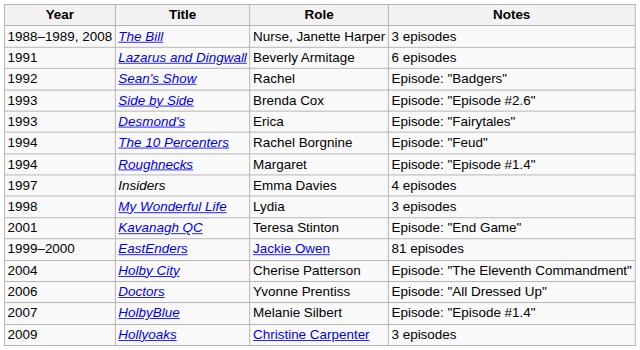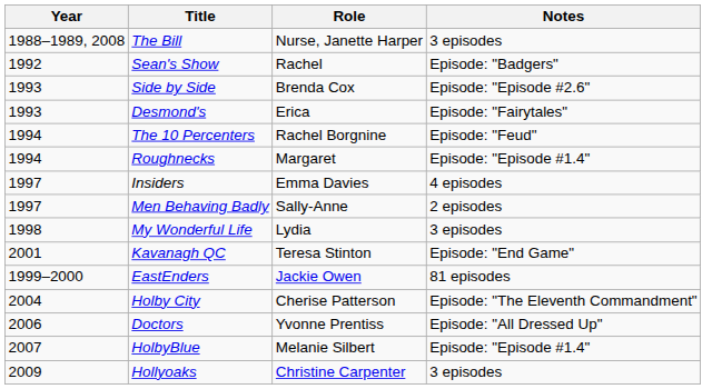 <table class="wikitable sortable">
 <tr>
 <th>Year</th>
 <th>Title</th>
 <th>Role</th>
 <th>Notes</th>
 </tr>
 <tr>
 <td>1988–1989, 2008</td>
 <td><em><a href='#'>The Bill</a></em></td>
 <td>Nurse, Janette Harper</td>
 <td>3 episodes</td>
-</tr>
-<tr>
-<td>1991</td>
-<td><em><a href='#'>Lazarus and Dingwall</a></em></td>
-<td>Beverly Armitage</td>
-<td>6 episodes</td>
 </tr>
 <tr>
 <td>1992</td>
 <td><em><a href='#'>Sean's Show</a></em></td>
 <td>Rachel</td>
 <td>Episode: "Badgers"</td>
 </tr>
 <tr>
 <td>1993</td>
 <td><em><a href='#'>Side by Side</a></em></td>
 <td>Brenda Cox</td>
 <td>Episode: "Episode #2.6"</td>
 </tr>
 <tr>
 <td>1993</td>
 <td><em><a href='#'>Desmond's</a></em></td>
 <td>Erica</td>
 <td>Episode: "Fairytales"</td>
 </tr>
 <tr>
 <td>1994</td>
 <td><em><a href='#'>The 10 Percenters</a></em></td>
 <td>Rachel Borgnine</td>
 <td>Episode: "Feud"</td>
 </tr>
 <tr>
 <td>1994</td>
 <td><em><a href='#'>Roughnecks</a></em></td>
 <td>Margaret</td>
 <td>Episode: "Episode #1.4"</td>
 </tr>
 <tr>
 <td>1997</td>
 <td><em>Insiders</em></td>
 <td>Emma Davies</td>
 <td>4 episodes</td>
+</tr>
+<tr>
+<td>1997</td>
+<td><em><a href='#'>Men Behaving Badly</a></em></td>
+<td>Sally-Anne</td>
+<td>2 episodes</td>
 </tr>
 <tr>
 <td>1998</td>
 <td><em><a href='#'>My Wonderful Life</a></em></td>
 <td>Lydia</td>
 <td>3 episodes</td>
 </tr>
 <tr>
 <td>2001</td>
 <td><em><a href='#'>Kavanagh QC</a></em></td>
 <td>Teresa Stinton</td>
 <td>Episode: "End Game"</td>
 </tr>
 <tr>
 <td>1999–2000</td>
 <td><em><a href='#'>EastEnders</a></em></td>
 <td><a href='#'>Jackie Owen</a></td>
 <td>81 episodes</td>
 </tr>
 <tr>
 <td>2004</td>
 <td><em><a href='#'>Holby City</a></em></td>
 <td>Cherise Patterson</td>
 <td>Episode: "The Eleventh Commandment"</td>
 </tr>
 <tr>
 <td>2006</td>
 <td><em><a href='#'>Doctors</a></em></td>
 <td>Yvonne Prentiss</td>
 <td>Episode: "All Dressed Up"</td>
 </tr>
 <tr>
 <td>2007</td>
 <td><em><a href='#'>HolbyBlue</a></em></td>
 <td>Melanie Silbert</td>
 <td>Episode: "Episode #1.4"</td>
 </tr>
 <tr>
 <td>2009</td>
 <td><em><a href='#'>Hollyoaks</a></em></td>
 <td><a href='#'>Christine Carpenter</a></td>
 <td>3 episodes</td>
 </tr>
 </table>
